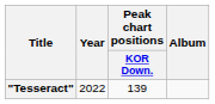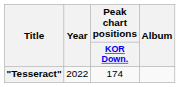 <table class="wikitable plainrowheaders" style="text-align:center">
 <tr>
 <th scope="col" rowspan="2">Title</th>
 <th scope="col" rowspan="2">Year</th>
 <th scope="col" colspan="1">Peak chart positions</th>
 <th scope="col" rowspan="2">Album</th>
 </tr>
 <tr>
 <th scope="col" style="width:3em;font-size:90%"><a href='#'>KOR<br>Down.</a><br></th>
 </tr>
 <tr>
 <th scope="row">"Tesseract"<br></th>
 <td>2022</td>
-<td>139</td>
+<td>174</td>
 <td></td>
 </tr>
 </table>
